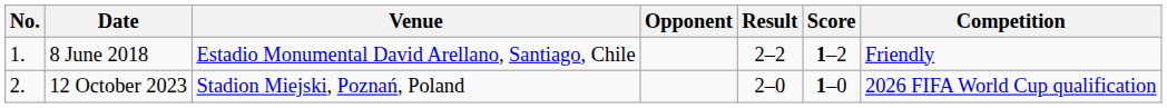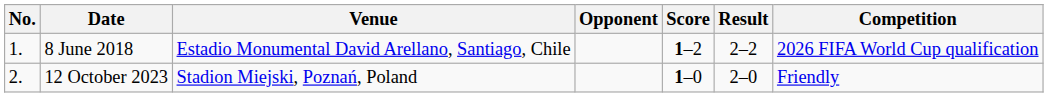 <table class="wikitable" style="font-size:100%;">
 <tr>
 <th>No.</th>
 <th>Date</th>
 <th>Venue</th>
 <th>Opponent</th>
+<th>Score</th>
 <th>Result</th>
-<th>Score</th>
 <th>Competition</th>
 </tr>
 <tr>
 <td>1.</td>
 <td>8 June 2018</td>
 <td><a href='#'>Estadio Monumental David Arellano</a>, <a href='#'>Santiago</a>, Chile</td>
 <td></td>
+<td align=center><strong>1</strong>–2</td>
 <td align=center>2–2</td>
-<td align=center><strong>1</strong>–2</td>
-<td><a href='#'>Friendly</a></td>
+<td><a href='#'>2026 FIFA World Cup qualification</a></td>
 </tr>
 <tr>
 <td>2.</td>
 <td>12 October 2023</td>
 <td><a href='#'>Stadion Miejski</a>, <a href='#'>Poznań</a>, Poland</td>
 <td></td>
+<td align=center><strong>1</strong>–0</td>
 <td align=center>2–0</td>
-<td align=center><strong>1</strong>–0</td>
-<td><a href='#'>2026 FIFA World Cup qualification</a></td>
+<td><a href='#'>Friendly</a></td>
 </tr>
 </table>
